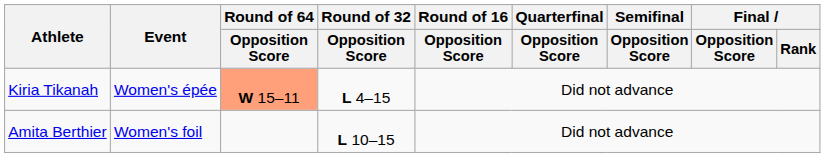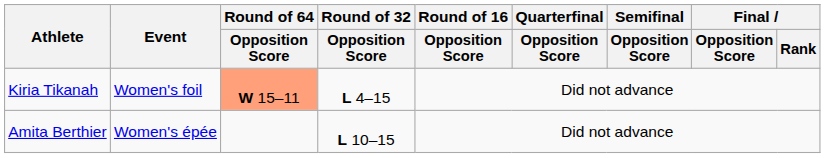 <table class="wikitable" style="font-size:90%; text-align:center">
 <tr>
 <th rowspan="2">Athlete</th>
 <th rowspan="2">Event</th>
 <th>Round of 64</th>
 <th>Round of 32</th>
 <th>Round of 16</th>
 <th>Quarterfinal</th>
 <th>Semifinal</th>
 <th colspan="2">Final / </th>
 </tr>
 <tr style="font-size:95%">
 <th>Opposition <br> Score</th>
 <th>Opposition <br> Score</th>
 <th>Opposition <br> Score</th>
 <th>Opposition <br> Score</th>
 <th>Opposition <br> Score</th>
 <th>Opposition <br> Score</th>
 <th>Rank</th>
 </tr>
 <tr>
 <td style="text-align:left"><a href='#'>Kiria Tikanah</a></td>
-<td style="text-align:left"><a href='#'>Women's épée</a></td>
+<td style="text-align:left"><a href='#'>Women's foil</a></td>
 <td style="background: lightsalmon;"> <br><strong>W</strong> 15–11</td>
 <td><br><strong>L</strong> 4–15</td>
 <td colspan="5">Did not advance</td>
 </tr>
 <tr>
 <td style="text-align:left"><a href='#'>Amita Berthier</a></td>
-<td style="text-align:left"><a href='#'>Women's foil</a></td>
+<td style="text-align:left"><a href='#'>Women's épée</a></td>
 <td></td>
 <td><br><strong>L</strong> 10–15</td>
 <td colspan="5">Did not advance</td>
 </tr>
 </table>
